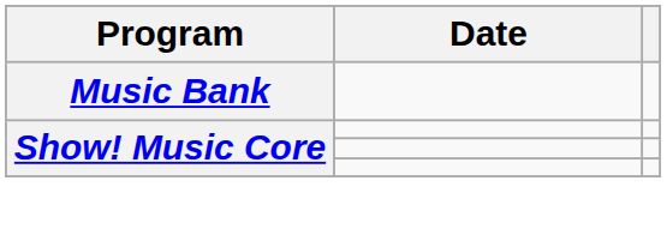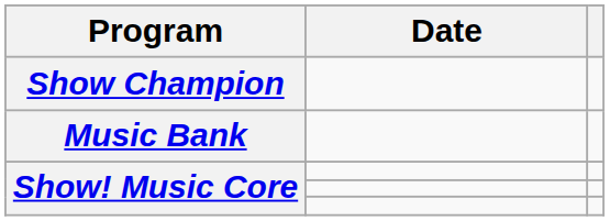 <table class="wikitable plainrowheaders sortable" style="text-align:center;">
 <tr>
 <th scope="col">Program</th>
 <th width="130" scope="col">Date</th>
 <th scope="col" class="unsortable"></th>
+</tr>
+<tr>
+<th scope="row"><em><a href='#'>Show Champion</a></em></th>
+<td></td>
+<td style="text-align:center"></td>
 </tr>
 <tr>
 <th scope="row"><em><a href='#'>Music Bank</a></em></th>
 <td></td>
 <td style="text-align:center"></td>
 </tr>
 <tr>
 <th scope="row" rowspan="3"><em><a href='#'>Show! Music Core</a></em></th>
 <td></td>
 <td style="text-align:center"></td>
 </tr>
 <tr>
 <td></td>
 <td style="text-align:center"></td>
 </tr>
 <tr>
 <td></td>
 <td style="text-align:center"></td>
 </tr>
 </table>
